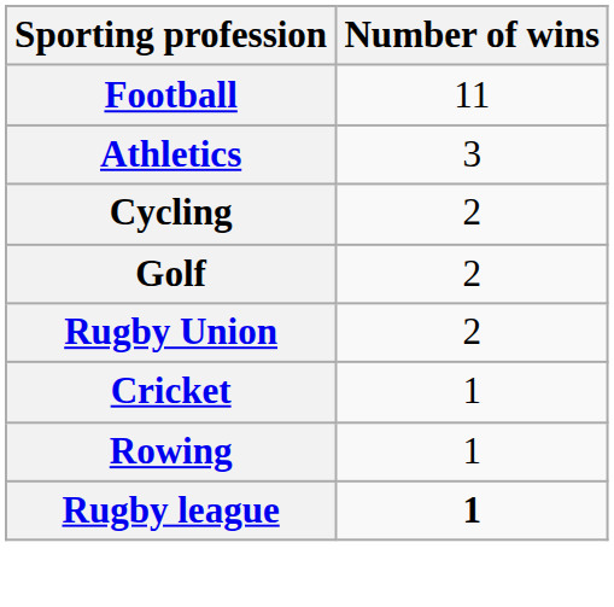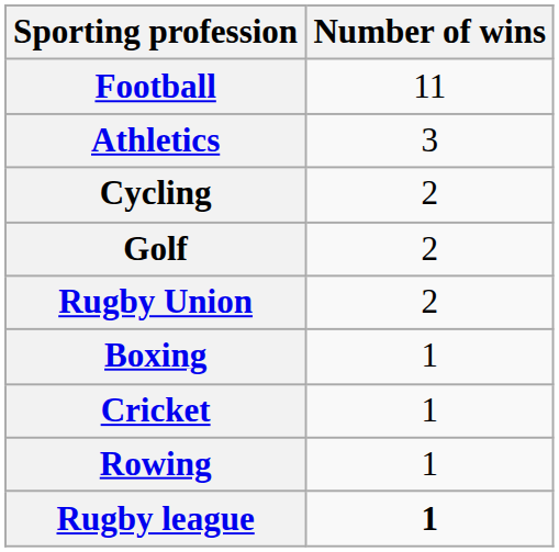 <table class="wikitable plainrowheaders sortable">
 <tr>
 <th scope=col>Sporting profession</th>
 <th scope=col>Number of wins</th>
 </tr>
 <tr>
 <th scope=row><a href='#'>Football</a></th>
 <td align=center>11</td>
 </tr>
 <tr>
 <th scope=row><a href='#'>Athletics</a></th>
 <td align=center>3</td>
 </tr>
 <tr>
 <th scope=row>Cycling</th>
 <td align=center>2</td>
 </tr>
 <tr>
 <th scope=row>Golf</th>
 <td align=center>2</td>
 </tr>
 <tr>
 <th scope=row><a href='#'>Rugby Union</a></th>
 <td align=center>2</td>
 </tr>
 <tr>
+<th scope=row><a href='#'>Boxing</a></th>
+<td align=center>1</td>
+</tr>
+<tr>
 <th scope=row><a href='#'>Cricket</a></th>
 <td align=center>1</td>
 </tr>
 <tr>
 <th scope=row><a href='#'>Rowing</a></th>
 <td align=center>1</td>
 </tr>
 <tr>
 <th scope=row><a href='#'>Rugby league</a></th>
 <td align=center><strong>1</strong></td>
 </tr>
 </table>
